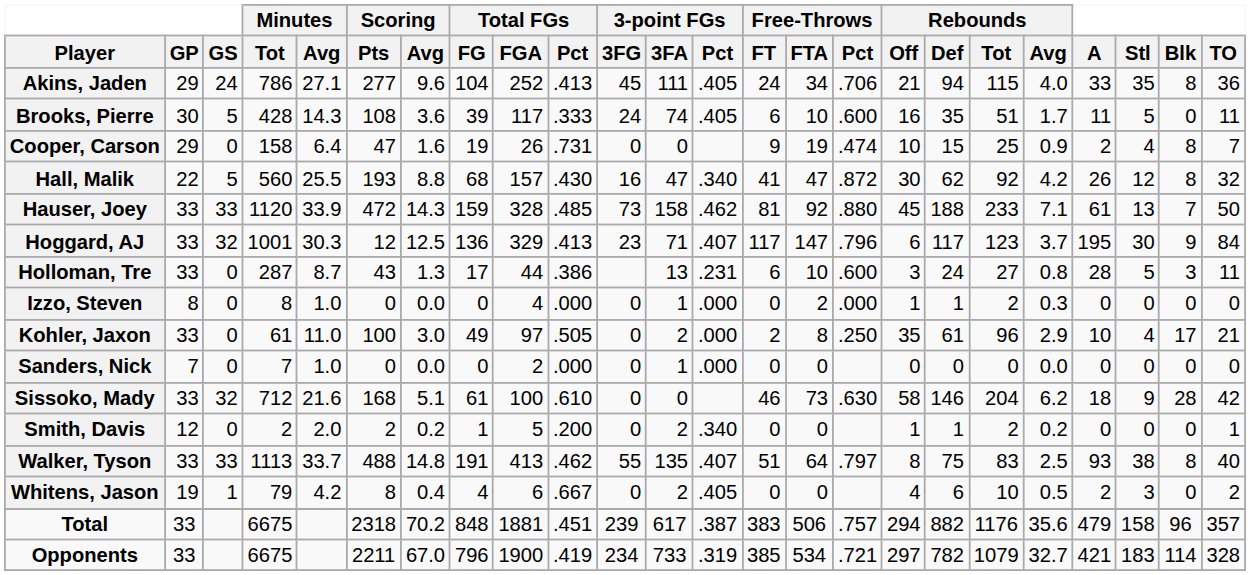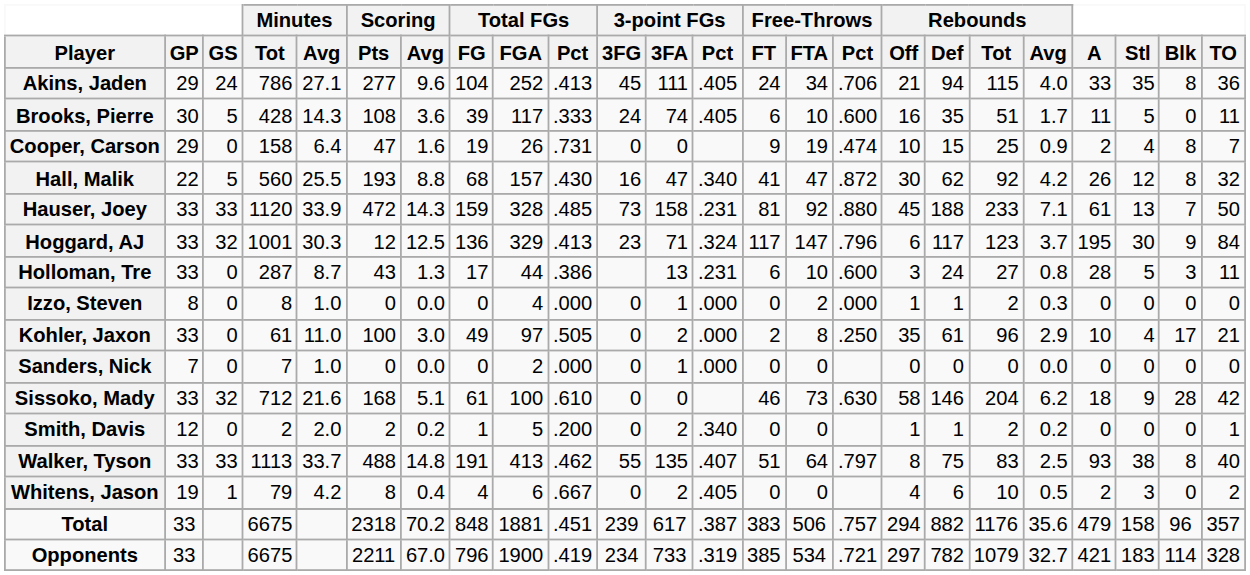 <table class="wikitable sortable" style="font-size:70%;">
 <tr>
 <th colspan="3" style="border-top-style:hidden; border-left-style:hidden; background: white;"></th>
 <th colspan="2" style=>Minutes</th>
 <th colspan="2" style=>Scoring</th>
 <th colspan="3" style=>Total FGs</th>
 <th colspan="3" style=>3-point FGs</th>
 <th colspan="3" style=>Free-Throws</th>
 <th colspan="4" style=>Rebounds</th>
 <th colspan="4" style="border-top-style:hidden; border-right-style:hidden; background: white;"></th>
 </tr>
 <tr>
 <th scope="col" style=>Player</th>
 <th scope="col" style=>GP</th>
 <th scope="col" style=>GS</th>
 <th scope="col" style=>Tot</th>
 <th scope="col" style=>Avg</th>
 <th scope="col" style=>Pts</th>
 <th scope="col" style=>Avg</th>
 <th scope="col" style=>FG</th>
 <th scope="col" style=>FGA</th>
 <th scope="col" style=>Pct</th>
 <th scope="col" style=>3FG</th>
 <th scope="col" style=>3FA</th>
 <th scope="col" style=>Pct</th>
 <th scope="col" style=>FT</th>
 <th scope="col" style=>FTA</th>
 <th scope="col" style=>Pct</th>
 <th scope="col" style=>Off</th>
 <th scope="col" style=>Def</th>
 <th scope="col" style=>Tot</th>
 <th scope="col" style=>Avg</th>
 <th scope="col" style=>A</th>
 <th scope="col" style=>Stl</th>
 <th scope="col" style=>Blk</th>
 <th scope="col" style=>TO</th>
 </tr>
 <tr>
 <th style=white-space:nowrap>Akins, Jaden</th>
 <td style="text-align:right;">29</td>
 <td style="text-align:right;">24</td>
 <td style="text-align:right;">786</td>
 <td style="text-align:right;">27.1</td>
 <td style="text-align:right;">277</td>
 <td style="text-align:right;">9.6</td>
 <td style="text-align:right;">104</td>
 <td style="text-align:right;">252</td>
 <td style="text-align:right;">.413</td>
 <td style="text-align:right;">45</td>
 <td style="text-align:right;">111</td>
 <td style="text-align:right;">.405</td>
 <td style="text-align:right;">24</td>
 <td style="text-align:right;">34</td>
 <td style="text-align:right;">.706</td>
 <td style="text-align:right;">21</td>
 <td style="text-align:right;">94</td>
 <td style="text-align:right;">115</td>
 <td style="text-align:right;">4.0</td>
 <td style="text-align:right;">33</td>
 <td style="text-align:right;">35</td>
 <td style="text-align:right;">8</td>
 <td style="text-align:right;">36</td>
 </tr>
 <tr>
 <th style=white-space:nowrap>Brooks, Pierre</th>
 <td style="text-align:right;">30</td>
 <td style="text-align:right;">5</td>
 <td style="text-align:right;">428</td>
 <td style="text-align:right;">14.3</td>
 <td style="text-align:right;">108</td>
 <td style="text-align:right;">3.6</td>
 <td style="text-align:right;">39</td>
 <td style="text-align:right;">117</td>
 <td style="text-align:right;">.333</td>
 <td style="text-align:right;">24</td>
 <td style="text-align:right;">74</td>
 <td style="text-align:right;">.405</td>
 <td style="text-align:right;">6</td>
 <td style="text-align:right;">10</td>
 <td style="text-align:right;">.600</td>
 <td style="text-align:right;">16</td>
 <td style="text-align:right;">35</td>
 <td style="text-align:right;">51</td>
 <td style="text-align:right;">1.7</td>
 <td style="text-align:right;">11</td>
 <td style="text-align:right;">5</td>
 <td style="text-align:right;">0</td>
 <td style="text-align:right;">11</td>
 </tr>
 <tr>
 <th style=white-space:nowrap>Cooper, Carson</th>
 <td style="text-align:right;">29</td>
 <td style="text-align:right;">0</td>
 <td style="text-align:right;">158</td>
 <td style="text-align:right;">6.4</td>
 <td style="text-align:right;">47</td>
 <td style="text-align:right;">1.6</td>
 <td style="text-align:right;">19</td>
 <td style="text-align:right;">26</td>
 <td style="text-align:right;">.731</td>
 <td style="text-align:right;">0</td>
 <td style="text-align:right;">0</td>
 <td style="text-align:right;"></td>
 <td style="text-align:right;">9</td>
 <td style="text-align:right;">19</td>
 <td style="text-align:right;">.474</td>
 <td style="text-align:right;">10</td>
 <td style="text-align:right;">15</td>
 <td style="text-align:right;">25</td>
 <td style="text-align:right;">0.9</td>
 <td style="text-align:right;">2</td>
 <td style="text-align:right;">4</td>
 <td style="text-align:right;">8</td>
 <td style="text-align:right;">7</td>
 </tr>
 <tr>
 <th style=white-space:nowrap>Hall, Malik</th>
 <td style="text-align:right;">22</td>
 <td style="text-align:right;">5</td>
 <td style="text-align:right;">560</td>
 <td style="text-align:right;">25.5</td>
 <td style="text-align:right;">193</td>
 <td style="text-align:right;">8.8</td>
 <td style="text-align:right;">68</td>
 <td style="text-align:right;">157</td>
 <td style="text-align:right;">.430</td>
 <td style="text-align:right;">16</td>
 <td style="text-align:right;">47</td>
 <td style="text-align:right;">.340</td>
 <td style="text-align:right;">41</td>
 <td style="text-align:right;">47</td>
 <td style="text-align:right;">.872</td>
 <td style="text-align:right;">30</td>
 <td style="text-align:right;">62</td>
 <td style="text-align:right;">92</td>
 <td style="text-align:right;">4.2</td>
 <td style="text-align:right;">26</td>
 <td style="text-align:right;">12</td>
 <td style="text-align:right;">8</td>
 <td style="text-align:right;">32</td>
 </tr>
 <tr>
 <th style=white-space:nowrap>Hauser, Joey</th>
 <td style="text-align:right;">33</td>
 <td style="text-align:right;">33</td>
 <td style="text-align:right;">1120</td>
 <td style="text-align:right;">33.9</td>
 <td style="text-align:right;">472</td>
 <td style="text-align:right;">14.3</td>
 <td style="text-align:right;">159</td>
 <td style="text-align:right;">328</td>
 <td style="text-align:right;">.485</td>
 <td style="text-align:right;">73</td>
 <td style="text-align:right;">158</td>
-<td style="text-align:right;">.462</td>
+<td style="text-align:right;">.231</td>
 <td style="text-align:right;">81</td>
 <td style="text-align:right;">92</td>
 <td style="text-align:right;">.880</td>
 <td style="text-align:right;">45</td>
 <td style="text-align:right;">188</td>
 <td style="text-align:right;">233</td>
 <td style="text-align:right;">7.1</td>
 <td style="text-align:right;">61</td>
 <td style="text-align:right;">13</td>
 <td style="text-align:right;">7</td>
 <td style="text-align:right;">50</td>
 </tr>
 <tr>
 <th style=white-space:nowrap>Hoggard, AJ</th>
 <td style="text-align:right;">33</td>
 <td style="text-align:right;">32</td>
 <td style="text-align:right;">1001</td>
 <td style="text-align:right;">30.3</td>
 <td style="text-align:right;">12</td>
 <td style="text-align:right;">12.5</td>
 <td style="text-align:right;">136</td>
 <td style="text-align:right;">329</td>
 <td style="text-align:right;">.413</td>
 <td style="text-align:right;">23</td>
 <td style="text-align:right;">71</td>
-<td style="text-align:right;">.407</td>
+<td style="text-align:right;">.324</td>
 <td style="text-align:right;">117</td>
 <td style="text-align:right;">147</td>
 <td style="text-align:right;">.796</td>
 <td style="text-align:right;">6</td>
 <td style="text-align:right;">117</td>
 <td style="text-align:right;">123</td>
 <td style="text-align:right;">3.7</td>
 <td style="text-align:right;">195</td>
 <td style="text-align:right;">30</td>
 <td style="text-align:right;">9</td>
 <td style="text-align:right;">84</td>
 </tr>
 <tr>
 <th style=white-space:nowrap>Holloman, Tre</th>
 <td style="text-align:right;">33</td>
 <td style="text-align:right;">0</td>
 <td style="text-align:right;">287</td>
 <td style="text-align:right;">8.7</td>
 <td style="text-align:right;">43</td>
 <td style="text-align:right;">1.3</td>
 <td style="text-align:right;">17</td>
 <td style="text-align:right;">44</td>
 <td style="text-align:right;">.386</td>
 <td style="text-align:right;"></td>
 <td style="text-align:right;">13</td>
 <td style="text-align:right;">.231</td>
 <td style="text-align:right;">6</td>
 <td style="text-align:right;">10</td>
 <td style="text-align:right;">.600</td>
 <td style="text-align:right;">3</td>
 <td style="text-align:right;">24</td>
 <td style="text-align:right;">27</td>
 <td style="text-align:right;">0.8</td>
 <td style="text-align:right;">28</td>
 <td style="text-align:right;">5</td>
 <td style="text-align:right;">3</td>
 <td style="text-align:right;">11</td>
 </tr>
 <tr>
 <th style=white-space:nowrap>Izzo, Steven</th>
 <td style="text-align:right;">8</td>
 <td style="text-align:right;">0</td>
 <td style="text-align:right;">8</td>
 <td style="text-align:right;">1.0</td>
 <td style="text-align:right;">0</td>
 <td style="text-align:right;">0.0</td>
 <td style="text-align:right;">0</td>
 <td style="text-align:right;">4</td>
 <td style="text-align:right;">.000</td>
 <td style="text-align:right;">0</td>
 <td style="text-align:right;">1</td>
 <td style="text-align:right;">.000</td>
 <td style="text-align:right;">0</td>
 <td style="text-align:right;">2</td>
 <td style="text-align:right;">.000</td>
 <td style="text-align:right;">1</td>
 <td style="text-align:right;">1</td>
 <td style="text-align:right;">2</td>
 <td style="text-align:right;">0.3</td>
 <td style="text-align:right;">0</td>
 <td style="text-align:right;">0</td>
 <td style="text-align:right;">0</td>
 <td style="text-align:right;">0</td>
 </tr>
 <tr>
 <th style=white-space:nowrap>Kohler, Jaxon</th>
 <td style="text-align:right;">33</td>
 <td style="text-align:right;">0</td>
 <td style="text-align:right;">61</td>
 <td style="text-align:right;">11.0</td>
 <td style="text-align:right;">100</td>
 <td style="text-align:right;">3.0</td>
 <td style="text-align:right;">49</td>
 <td style="text-align:right;">97</td>
 <td style="text-align:right;">.505</td>
 <td style="text-align:right;">0</td>
 <td style="text-align:right;">2</td>
 <td style="text-align:right;">.000</td>
 <td style="text-align:right;">2</td>
 <td style="text-align:right;">8</td>
 <td style="text-align:right;">.250</td>
 <td style="text-align:right;">35</td>
 <td style="text-align:right;">61</td>
 <td style="text-align:right;">96</td>
 <td style="text-align:right;">2.9</td>
 <td style="text-align:right;">10</td>
 <td style="text-align:right;">4</td>
 <td style="text-align:right;">17</td>
 <td style="text-align:right;">21</td>
 </tr>
 <tr>
 <th style=white-space:nowrap>Sanders, Nick</th>
 <td style="text-align:right;">7</td>
 <td style="text-align:right;">0</td>
 <td style="text-align:right;">7</td>
 <td style="text-align:right;">1.0</td>
 <td style="text-align:right;">0</td>
 <td style="text-align:right;">0.0</td>
 <td style="text-align:right;">0</td>
 <td style="text-align:right;">2</td>
 <td style="text-align:right;">.000</td>
 <td style="text-align:right;">0</td>
 <td style="text-align:right;">1</td>
 <td style="text-align:right;">.000</td>
 <td style="text-align:right;">0</td>
 <td style="text-align:right;">0</td>
 <td style="text-align:right;"></td>
 <td style="text-align:right;">0</td>
 <td style="text-align:right;">0</td>
 <td style="text-align:right;">0</td>
 <td style="text-align:right;">0.0</td>
 <td style="text-align:right;">0</td>
 <td style="text-align:right;">0</td>
 <td style="text-align:right;">0</td>
 <td style="text-align:right;">0</td>
 </tr>
 <tr>
 <th style=white-space:nowrap>Sissoko, Mady</th>
 <td style="text-align:right;">33</td>
 <td style="text-align:right;">32</td>
 <td style="text-align:right;">712</td>
 <td style="text-align:right;">21.6</td>
 <td style="text-align:right;">168</td>
 <td style="text-align:right;">5.1</td>
 <td style="text-align:right;">61</td>
 <td style="text-align:right;">100</td>
 <td style="text-align:right;">.610</td>
 <td style="text-align:right;">0</td>
 <td style="text-align:right;">0</td>
 <td style="text-align:right;"></td>
 <td style="text-align:right;">46</td>
 <td style="text-align:right;">73</td>
 <td style="text-align:right;">.630</td>
 <td style="text-align:right;">58</td>
 <td style="text-align:right;">146</td>
 <td style="text-align:right;">204</td>
 <td style="text-align:right;">6.2</td>
 <td style="text-align:right;">18</td>
 <td style="text-align:right;">9</td>
 <td style="text-align:right;">28</td>
 <td style="text-align:right;">42</td>
 </tr>
 <tr>
 <th style=white-space:nowrap>Smith, Davis</th>
 <td style="text-align:right;">12</td>
 <td style="text-align:right;">0</td>
 <td style="text-align:right;">2</td>
 <td style="text-align:right;">2.0</td>
 <td style="text-align:right;">2</td>
 <td style="text-align:right;">0.2</td>
 <td style="text-align:right;">1</td>
 <td style="text-align:right;">5</td>
 <td style="text-align:right;">.200</td>
 <td style="text-align:right;">0</td>
 <td style="text-align:right;">2</td>
 <td style="text-align:right;">.340</td>
 <td style="text-align:right;">0</td>
 <td style="text-align:right;">0</td>
 <td style="text-align:right;"></td>
 <td style="text-align:right;">1</td>
 <td style="text-align:right;">1</td>
 <td style="text-align:right;">2</td>
 <td style="text-align:right;">0.2</td>
 <td style="text-align:right;">0</td>
 <td style="text-align:right;">0</td>
 <td style="text-align:right;">0</td>
 <td style="text-align:right;">1</td>
 </tr>
 <tr>
 <th style=white-space:nowrap>Walker, Tyson</th>
 <td style="text-align:right;">33</td>
 <td style="text-align:right;">33</td>
 <td style="text-align:right;">1113</td>
 <td style="text-align:right;">33.7</td>
 <td style="text-align:right;">488</td>
 <td style="text-align:right;">14.8</td>
 <td style="text-align:right;">191</td>
 <td style="text-align:right;">413</td>
 <td style="text-align:right;">.462</td>
 <td style="text-align:right;">55</td>
 <td style="text-align:right;">135</td>
 <td style="text-align:right;">.407</td>
 <td style="text-align:right;">51</td>
 <td style="text-align:right;">64</td>
 <td style="text-align:right;">.797</td>
 <td style="text-align:right;">8</td>
 <td style="text-align:right;">75</td>
 <td style="text-align:right;">83</td>
 <td style="text-align:right;">2.5</td>
 <td style="text-align:right;">93</td>
 <td style="text-align:right;">38</td>
 <td style="text-align:right;">8</td>
 <td style="text-align:right;">40</td>
 </tr>
 <tr>
 <th style=white-space:nowrap>Whitens, Jason</th>
 <td style="text-align:right;">19</td>
 <td style="text-align:right;">1</td>
 <td style="text-align:right;">79</td>
 <td style="text-align:right;">4.2</td>
 <td style="text-align:right;">8</td>
 <td style="text-align:right;">0.4</td>
 <td style="text-align:right;">4</td>
 <td style="text-align:right;">6</td>
 <td style="text-align:right;">.667</td>
 <td style="text-align:right;">0</td>
 <td style="text-align:right;">2</td>
 <td style="text-align:right;">.405</td>
 <td style="text-align:right;">0</td>
 <td style="text-align:right;">0</td>
 <td style="text-align:right;"></td>
 <td style="text-align:right;">4</td>
 <td style="text-align:right;">6</td>
 <td style="text-align:right;">10</td>
 <td style="text-align:right;">0.5</td>
 <td style="text-align:right;">2</td>
 <td style="text-align:right;">3</td>
 <td style="text-align:right;">0</td>
 <td style="text-align:right;">2</td>
 </tr>
 <tr>
 </tr>
 <tr class="sortbottom" style=>
 <td align="center" style=><strong>Total</strong></td>
 <td align="center" style=>33</td>
 <td align="center" style=></td>
 <td align="center" style=>6675</td>
 <td align="center" style=></td>
 <td align="center" style=>2318</td>
 <td align="center" style=>70.2</td>
 <td align="center" style=>848</td>
 <td align="center" style=>1881</td>
 <td align="center" style=>.451</td>
 <td align="center" style=>239</td>
 <td align="center" style=>617</td>
 <td align="center" style=>.387</td>
 <td align="center" style=>383</td>
 <td align="center" style=>506</td>
 <td align="center" style=>.757</td>
 <td align="center" style=>294</td>
 <td align="center" style=>882</td>
 <td align="center" style=>1176</td>
 <td align="center" style=>35.6</td>
 <td align="center" style=>479</td>
 <td align="center" style=>158</td>
 <td align="center" style=>96</td>
 <td align="center" style=>357</td>
 </tr>
 <tr class="sortbottom" style="text-align:center;">
 <td><strong>Opponents</strong></td>
 <td>33</td>
 <td style="text-align:center;"></td>
 <td>6675</td>
 <td style="text-align:center;"></td>
 <td>2211</td>
 <td>67.0</td>
 <td>796</td>
 <td>1900</td>
 <td>.419</td>
 <td>234</td>
 <td>733</td>
 <td>.319</td>
 <td>385</td>
 <td>534</td>
 <td>.721</td>
 <td>297</td>
 <td>782</td>
 <td>1079</td>
 <td>32.7</td>
 <td>421</td>
 <td>183</td>
 <td>114</td>
 <td>328</td>
 </tr>
 </table>
